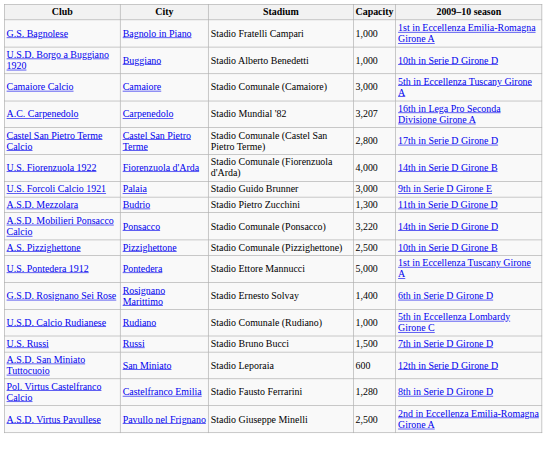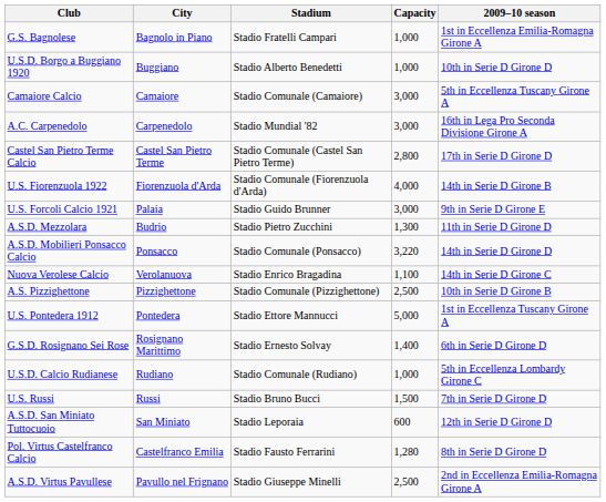 <table class="wikitable sortable">
 <tr>
 <th>Club</th>
 <th>City</th>
 <th>Stadium</th>
 <th>Capacity</th>
 <th>2009–10 season</th>
 </tr>
 <tr>
 <td><a href='#'>G.S. Bagnolese</a></td>
 <td><a href='#'>Bagnolo in Piano</a></td>
 <td>Stadio Fratelli Campari</td>
 <td>1,000</td>
 <td><a href='#'>1st in Eccellenza Emilia-Romagna Girone A</a></td>
 </tr>
 <tr>
 <td><a href='#'>U.S.D. Borgo a Buggiano 1920</a></td>
 <td><a href='#'>Buggiano</a></td>
 <td>Stadio Alberto Benedetti</td>
 <td>1,000</td>
 <td><a href='#'>10th in Serie D Girone D</a></td>
 </tr>
 <tr>
 <td><a href='#'>Camaiore Calcio</a></td>
 <td><a href='#'>Camaiore</a></td>
 <td>Stadio Comunale (Camaiore)</td>
 <td>3,000</td>
 <td><a href='#'>5th in Eccellenza Tuscany Girone A</a></td>
 </tr>
 <tr>
 <td><a href='#'>A.C. Carpenedolo</a></td>
 <td><a href='#'>Carpenedolo</a></td>
 <td>Stadio Mundial '82</td>
-<td>3,207</td>
+<td>3,000</td>
 <td><a href='#'>16th in Lega Pro Seconda Divisione Girone A</a></td>
 </tr>
 <tr>
 <td><a href='#'>Castel San Pietro Terme Calcio</a></td>
 <td><a href='#'>Castel San Pietro Terme</a></td>
 <td>Stadio Comunale (Castel San Pietro Terme)</td>
 <td>2,800</td>
 <td><a href='#'>17th in Serie D Girone D</a></td>
 </tr>
 <tr>
 <td><a href='#'>U.S. Fiorenzuola 1922</a></td>
 <td><a href='#'>Fiorenzuola d'Arda</a></td>
 <td>Stadio Comunale (Fiorenzuola d'Arda)</td>
 <td>4,000</td>
 <td><a href='#'>14th in Serie D Girone B</a></td>
 </tr>
 <tr>
 <td><a href='#'>U.S. Forcoli Calcio 1921</a></td>
 <td><a href='#'>Palaia</a></td>
 <td>Stadio Guido Brunner</td>
 <td>3,000</td>
 <td><a href='#'>9th in Serie D Girone E</a></td>
 </tr>
 <tr>
 <td><a href='#'>A.S.D. Mezzolara</a></td>
 <td><a href='#'>Budrio</a></td>
 <td>Stadio Pietro Zucchini</td>
 <td>1,300</td>
 <td><a href='#'>11th in Serie D Girone D</a></td>
 </tr>
 <tr>
 <td><a href='#'>A.S.D. Mobilieri Ponsacco Calcio</a></td>
 <td><a href='#'>Ponsacco</a></td>
 <td>Stadio Comunale (Ponsacco)</td>
 <td>3,220</td>
 <td><a href='#'>14th in Serie D Girone D</a></td>
+</tr>
+<tr>
+<td><a href='#'>Nuova Verolese Calcio</a></td>
+<td><a href='#'>Verolanuova</a></td>
+<td>Stadio Enrico Bragadina</td>
+<td>1,100</td>
+<td><a href='#'>14th in Serie D Girone C</a></td>
 </tr>
 <tr>
 <td><a href='#'>A.S. Pizzighettone</a></td>
 <td><a href='#'>Pizzighettone</a></td>
 <td>Stadio Comunale (Pizzighettone)</td>
 <td>2,500</td>
 <td><a href='#'>10th in Serie D Girone B</a></td>
 </tr>
 <tr>
 <td><a href='#'>U.S. Pontedera 1912</a></td>
 <td><a href='#'>Pontedera</a></td>
 <td>Stadio Ettore Mannucci</td>
 <td>5,000</td>
 <td><a href='#'>1st in Eccellenza Tuscany Girone A</a></td>
 </tr>
 <tr>
 <td><a href='#'>G.S.D. Rosignano Sei Rose</a></td>
 <td><a href='#'>Rosignano Marittimo</a></td>
 <td>Stadio Ernesto Solvay</td>
 <td>1,400</td>
 <td><a href='#'>6th in Serie D Girone D</a></td>
 </tr>
 <tr>
 <td><a href='#'>U.S.D. Calcio Rudianese</a></td>
 <td><a href='#'>Rudiano</a></td>
 <td>Stadio Comunale (Rudiano)</td>
 <td>1,000</td>
 <td><a href='#'>5th in Eccellenza Lombardy Girone C</a></td>
 </tr>
 <tr>
 <td><a href='#'>U.S. Russi</a></td>
 <td><a href='#'>Russi</a></td>
 <td>Stadio Bruno Bucci</td>
 <td>1,500</td>
 <td><a href='#'>7th in Serie D Girone D</a></td>
 </tr>
 <tr>
 <td><a href='#'>A.S.D. San Miniato Tuttocuoio</a></td>
 <td><a href='#'>San Miniato</a></td>
 <td>Stadio Leporaia</td>
 <td>600</td>
 <td><a href='#'>12th in Serie D Girone D</a></td>
 </tr>
 <tr>
 <td><a href='#'>Pol. Virtus Castelfranco Calcio</a></td>
 <td><a href='#'>Castelfranco Emilia</a></td>
 <td>Stadio Fausto Ferrarini</td>
 <td>1,280</td>
 <td><a href='#'>8th in Serie D Girone D</a></td>
 </tr>
 <tr>
 <td><a href='#'>A.S.D. Virtus Pavullese</a></td>
 <td><a href='#'>Pavullo nel Frignano</a></td>
 <td>Stadio Giuseppe Minelli</td>
 <td>2,500</td>
 <td><a href='#'>2nd in Eccellenza Emilia-Romagna Girone A</a></td>
 </tr>
 </table>
